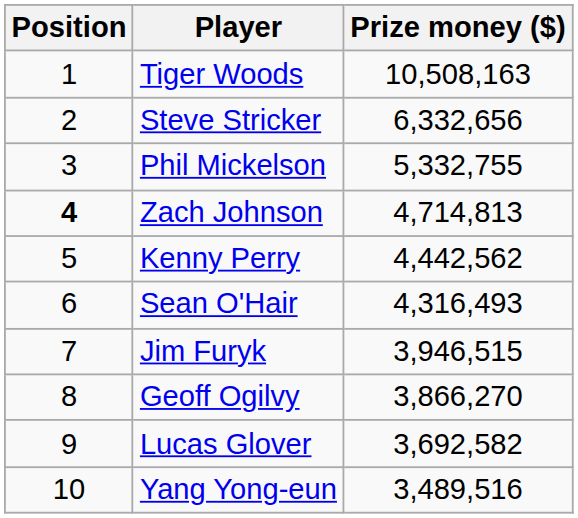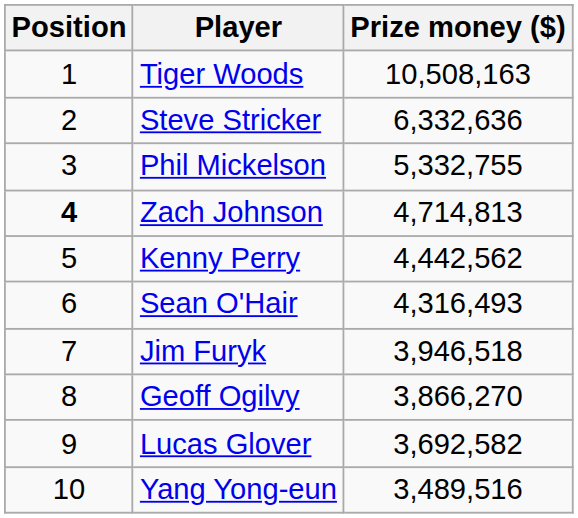 <table class="wikitable">
 <tr>
 <th>Position</th>
 <th>Player</th>
 <th>Prize money ($)</th>
 </tr>
 <tr>
 <td align=center>1</td>
 <td> <a href='#'>Tiger Woods</a></td>
 <td align=center>10,508,163</td>
 </tr>
 <tr>
 <td align=center>2</td>
 <td> <a href='#'>Steve Stricker</a></td>
-<td align=center>6,332,656</td>
+<td align=center>6,332,636</td>
 </tr>
 <tr>
 <td align=center>3</td>
 <td> <a href='#'>Phil Mickelson</a></td>
 <td align=center>5,332,755</td>
 </tr>
 <tr>
 <td align=center><strong>4</strong></td>
 <td> <a href='#'>Zach Johnson</a></td>
 <td align=center>4,714,813</td>
 </tr>
 <tr>
 <td align=center>5</td>
 <td> <a href='#'>Kenny Perry</a></td>
 <td align=center>4,442,562</td>
 </tr>
 <tr>
 <td align=center>6</td>
 <td> <a href='#'>Sean O'Hair</a></td>
 <td align=center>4,316,493</td>
 </tr>
 <tr>
 <td align=center>7</td>
 <td> <a href='#'>Jim Furyk</a></td>
-<td align=center>3,946,515</td>
+<td align=center>3,946,518</td>
 </tr>
 <tr>
 <td align=center>8</td>
 <td> <a href='#'>Geoff Ogilvy</a></td>
 <td align=center>3,866,270</td>
 </tr>
 <tr>
 <td align=center>9</td>
 <td> <a href='#'>Lucas Glover</a></td>
 <td align=center>3,692,582</td>
 </tr>
 <tr>
 <td align=center>10</td>
 <td> <a href='#'>Yang Yong-eun</a></td>
 <td align=center>3,489,516</td>
 </tr>
 </table>
